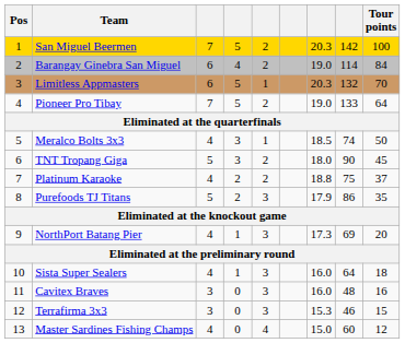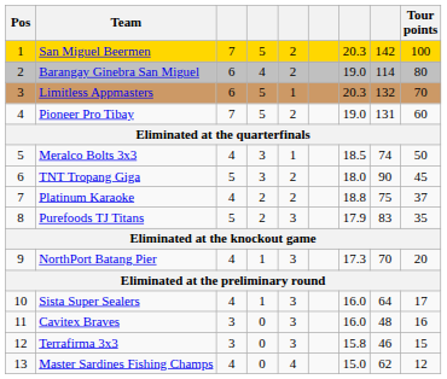 <table class="wikitable" style="text-align:center">
 <tr>
 <th width=30>Pos</th>
 <th width=180>Team</th>
 <th width=30></th>
 <th width=30></th>
 <th width=30></th>
 <th width=30></th>
 <th width=30></th>
 <th width=30></th>
 <th width=30>Tour points</th>
 </tr>
 <tr bgcolor=gold>
 <td>1</td>
 <td align=left><a href='#'>San Miguel Beermen</a></td>
 <td>7</td>
 <td>5</td>
 <td>2</td>
 <td></td>
 <td>20.3</td>
 <td>142</td>
 <td>100</td>
 </tr>
 <tr bgcolor=silver>
 <td>2</td>
 <td align=left><a href='#'>Barangay Ginebra San Miguel</a></td>
 <td>6</td>
 <td>4</td>
 <td>2</td>
 <td></td>
 <td>19.0</td>
 <td>114</td>
-<td>84</td>
+<td>80</td>
 </tr>
 <tr bgcolor=cc9966>
 <td>3</td>
 <td align=left><a href='#'>Limitless Appmasters</a></td>
 <td>6</td>
 <td>5</td>
 <td>1</td>
 <td></td>
 <td>20.3</td>
 <td>132</td>
 <td>70</td>
 </tr>
 <tr>
 <td>4</td>
 <td align=left><a href='#'>Pioneer Pro Tibay</a></td>
 <td>7</td>
 <td>5</td>
 <td>2</td>
 <td></td>
 <td>19.0</td>
-<td>133</td>
-<td>64</td>
+<td>131</td>
+<td>60</td>
 </tr>
 <tr>
 <th colspan=9>Eliminated at the quarterfinals</th>
 </tr>
 <tr>
 <td>5</td>
 <td align=left><a href='#'>Meralco Bolts 3x3</a></td>
 <td>4</td>
 <td>3</td>
 <td>1</td>
 <td></td>
 <td>18.5</td>
 <td>74</td>
 <td>50</td>
 </tr>
 <tr>
 <td>6</td>
 <td align=left><a href='#'>TNT Tropang Giga</a></td>
 <td>5</td>
 <td>3</td>
 <td>2</td>
 <td></td>
 <td>18.0</td>
 <td>90</td>
 <td>45</td>
 </tr>
 <tr>
 <td>7</td>
 <td align=left><a href='#'>Platinum Karaoke</a></td>
 <td>4</td>
 <td>2</td>
 <td>2</td>
 <td></td>
 <td>18.8</td>
 <td>75</td>
 <td>37</td>
 </tr>
 <tr>
 <td>8</td>
 <td align=left><a href='#'>Purefoods TJ Titans</a></td>
 <td>5</td>
 <td>2</td>
 <td>3</td>
 <td></td>
 <td>17.9</td>
-<td>86</td>
+<td>83</td>
 <td>35</td>
 </tr>
 <tr>
 <th colspan=9>Eliminated at the knockout game</th>
 </tr>
 <tr>
 <td>9</td>
 <td align=left nowrap><a href='#'>NorthPort Batang Pier</a></td>
 <td>4</td>
 <td>1</td>
 <td>3</td>
 <td></td>
 <td>17.3</td>
-<td>69</td>
+<td>70</td>
 <td>20</td>
 </tr>
 <tr>
 <th colspan=9>Eliminated at the preliminary round</th>
 </tr>
 <tr>
 <td>10</td>
 <td align=left><a href='#'>Sista Super Sealers</a></td>
 <td>4</td>
 <td>1</td>
 <td>3</td>
 <td></td>
 <td>16.0</td>
 <td>64</td>
-<td>18</td>
+<td>17</td>
 </tr>
 <tr>
 <td>11</td>
 <td align=left><a href='#'>Cavitex Braves</a></td>
 <td>3</td>
 <td>0</td>
 <td>3</td>
 <td></td>
 <td>16.0</td>
 <td>48</td>
 <td>16</td>
 </tr>
 <tr>
 <td>12</td>
 <td align=left><a href='#'>Terrafirma 3x3</a></td>
 <td>3</td>
 <td>0</td>
 <td>3</td>
 <td></td>
-<td>15.3</td>
+<td>15.8</td>
 <td>46</td>
 <td>15</td>
 </tr>
 <tr>
 <td>13</td>
 <td align=left nowrap><a href='#'>Master Sardines Fishing Champs</a></td>
 <td>4</td>
 <td>0</td>
 <td>4</td>
 <td></td>
 <td>15.0</td>
-<td>60</td>
+<td>62</td>
 <td>12</td>
 </tr>
 </table>
